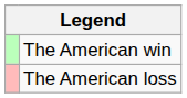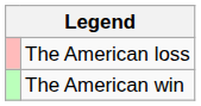 <table class="wikitable" style="font-size:90%">
 <tr>
 <th colspan="2">Legend</th>
 </tr>
 <tr>
+<td style="background:#fbb;"> </td>
+<td>The American loss</td>
+</tr>
+<tr>
 <td style="background:#bfb;"> </td>
 <td>The American win</td>
 </tr>
-<tr>
-<td style="background:#fbb;"> </td>
-<td>The American loss</td>
-</tr>
 </table>
